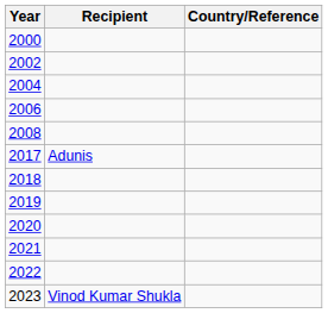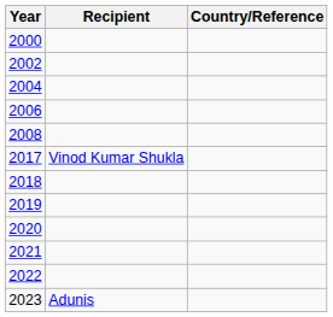 <table class="wikitable sortable mw-collapsible">
 <tr>
 <th>Year</th>
 <th>Recipient</th>
 <th>Country/Reference</th>
 </tr>
 <tr>
 <td><a href='#'>2000</a></td>
 <td></td>
 <td></td>
 </tr>
 <tr>
 <td><a href='#'>2002</a></td>
 <td></td>
 <td></td>
 </tr>
 <tr>
 <td><a href='#'>2004</a></td>
 <td></td>
 <td></td>
 </tr>
 <tr>
 <td><a href='#'>2006</a></td>
 <td></td>
 <td></td>
 </tr>
 <tr>
 <td><a href='#'>2008</a></td>
 <td></td>
 <td></td>
 </tr>
 <tr>
 <td><a href='#'>2017</a></td>
-<td><a href='#'>Adunis</a></td>
+<td><a href='#'>Vinod Kumar Shukla</a></td>
 <td></td>
 </tr>
 <tr>
 <td><a href='#'>2018</a></td>
 <td></td>
 <td></td>
 </tr>
 <tr>
 <td><a href='#'>2019</a></td>
 <td></td>
 <td></td>
 </tr>
 <tr>
 <td><a href='#'>2020</a></td>
 <td></td>
 <td></td>
 </tr>
 <tr>
 <td><a href='#'>2021</a></td>
 <td></td>
 <td></td>
 </tr>
 <tr>
 <td><a href='#'>2022</a></td>
 <td></td>
 <td></td>
 </tr>
 <tr>
 <td>2023</td>
-<td><a href='#'>Vinod Kumar Shukla</a></td>
+<td><a href='#'>Adunis</a></td>
 <td></td>
 </tr>
 </table>
